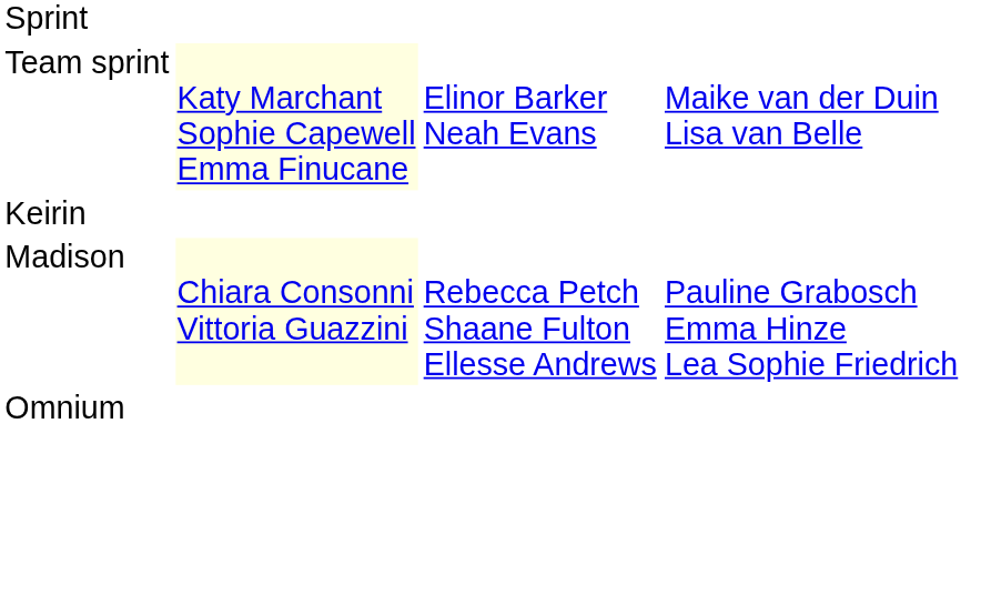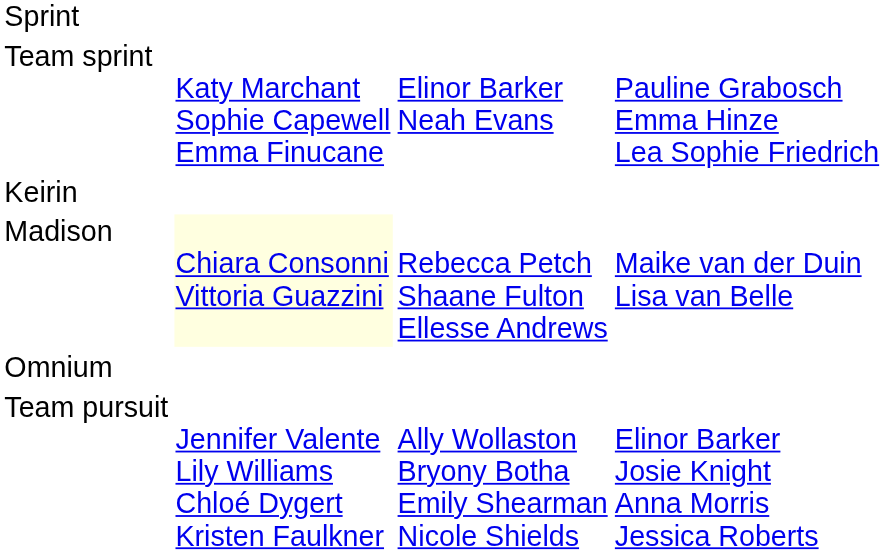 <table>
 <tr>
 <td>Sprint<br></td>
 <td></td>
 <td></td>
 <td></td>
 </tr>
 <tr valign="top">
 <td>Team sprint<br></td>
-<td style="background: lightyellow;"><br><a href='#'>Katy Marchant</a><br><a href='#'>Sophie Capewell</a><br><a href='#'>Emma Finucane</a></td>
+<td><br><a href='#'>Katy Marchant</a><br><a href='#'>Sophie Capewell</a><br><a href='#'>Emma Finucane</a></td>
 <td><br><a href='#'>Elinor Barker</a><br><a href='#'>Neah Evans</a></td>
-<td><br><a href='#'>Maike van der Duin</a><br><a href='#'>Lisa van Belle</a></td>
+<td><br><a href='#'>Pauline Grabosch</a><br><a href='#'>Emma Hinze</a><br><a href='#'>Lea Sophie Friedrich</a></td>
 </tr>
 <tr>
 <td>Keirin<br></td>
 <td></td>
 <td></td>
 <td></td>
 </tr>
 <tr valign=top>
 <td>Madison<br></td>
 <td style="background: lightyellow;"><br><a href='#'>Chiara Consonni</a><br><a href='#'>Vittoria Guazzini</a></td>
 <td><br><a href='#'>Rebecca Petch</a><br><a href='#'>Shaane Fulton</a><br><a href='#'>Ellesse Andrews</a></td>
-<td><br><a href='#'>Pauline Grabosch</a><br><a href='#'>Emma Hinze</a><br><a href='#'>Lea Sophie Friedrich</a></td>
+<td><br><a href='#'>Maike van der Duin</a><br><a href='#'>Lisa van Belle</a></td>
 </tr>
 <tr>
 <td>Omnium<br></td>
 <td></td>
 <td></td>
 <td></td>
 </tr>
+<tr valign="top">
+<td>Team pursuit<br></td>
+<td><br><a href='#'>Jennifer Valente</a><br><a href='#'>Lily Williams</a><br><a href='#'>Chloé Dygert</a><br><a href='#'>Kristen Faulkner</a></td>
+<td><br><a href='#'>Ally Wollaston</a><br><a href='#'>Bryony Botha</a><br><a href='#'>Emily Shearman</a><br><a href='#'>Nicole Shields</a></td>
+<td><br><a href='#'>Elinor Barker</a><br><a href='#'>Josie Knight</a><br><a href='#'>Anna Morris</a><br><a href='#'>Jessica Roberts</a></td>
+</tr>
 </table>
